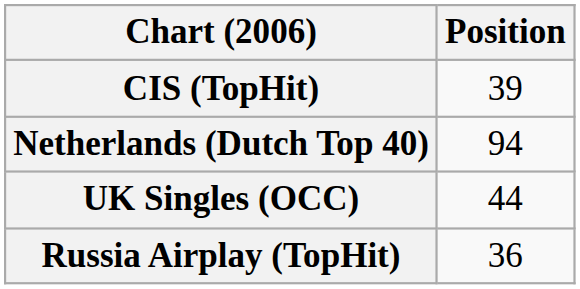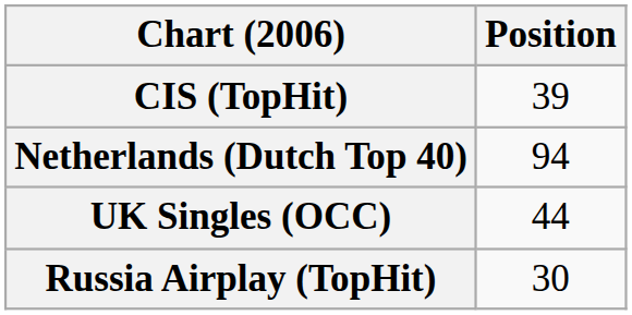 <table class="wikitable sortable plainrowheaders" style="text-align:center">
 <tr>
 <th>Chart (2006)</th>
 <th>Position</th>
 </tr>
 <tr>
 <th scope="row">CIS (TopHit)</th>
 <td>39</td>
 </tr>
 <tr>
 <th scope="row">Netherlands (Dutch Top 40)</th>
 <td>94</td>
 </tr>
 <tr>
 <th scope="row">UK Singles (OCC)</th>
 <td>44</td>
 </tr>
 <tr>
 <th scope="row">Russia Airplay (TopHit)</th>
-<td>36</td>
+<td>30</td>
 </tr>
 </table>
